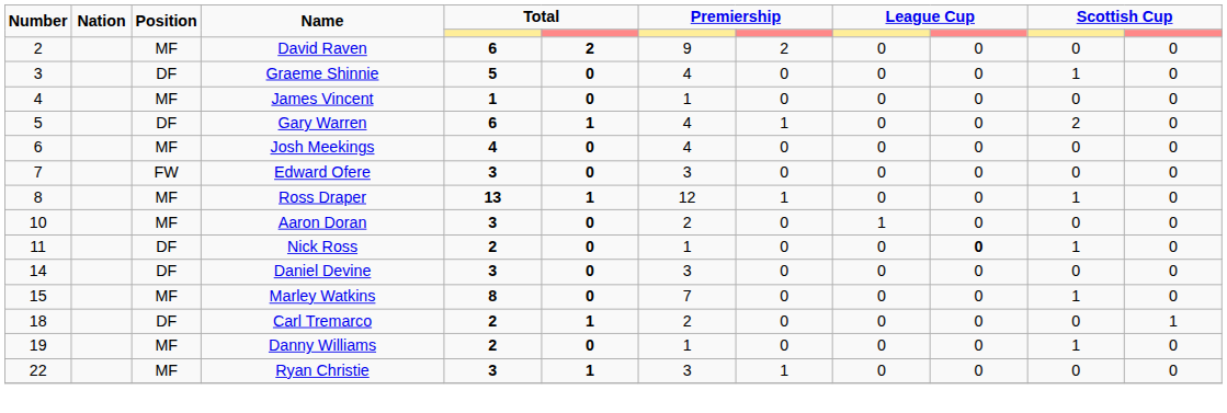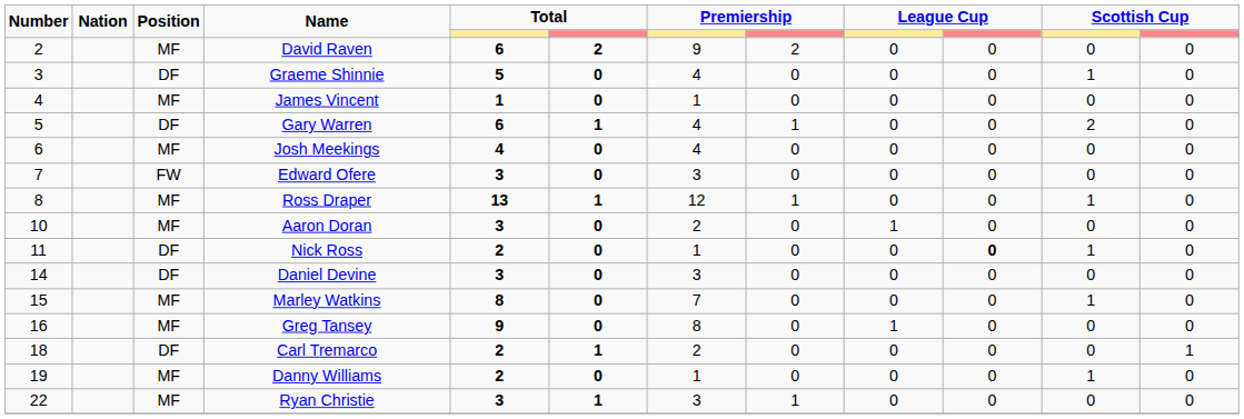 <table class="wikitable" style="text-align:center;">
 <tr style="text-align:center;">
 <td rowspan="2"  style="width:5%; "><strong>Number</strong></td>
 <td rowspan="2"  style="width:5%; "><strong>Nation</strong></td>
 <td rowspan="2"  style="width:5%; "><strong>Position</strong></td>
 <td rowspan="2"  style="width:20%; "><strong>Name</strong></td>
 <td colspan="2"><strong>Total</strong></td>
 <td colspan="2"><strong><a href='#'>Premiership</a></strong></td>
 <td colspan="2"><strong><a href='#'>League Cup</a></strong></td>
 <td colspan="2"><strong><a href='#'>Scottish Cup</a></strong></td>
 </tr>
 <tr>
 <th style="width:60px; background:#fe9;"></th>
 <th style="width:60px; background:#ff8888;"></th>
 <th style="width:60px; background:#fe9;"></th>
 <th style="width:60px; background:#ff8888;"></th>
 <th style="width:60px; background:#fe9;"></th>
 <th style="width:60px; background:#ff8888;"></th>
 <th style="width:60px; background:#fe9;"></th>
 <th style="width:60px; background:#ff8888;"></th>
 </tr>
 <tr>
 <td>2</td>
 <td></td>
 <td>MF</td>
 <td><a href='#'>David Raven</a></td>
 <td><strong>6</strong></td>
 <td><strong>2</strong></td>
 <td>9</td>
 <td>2</td>
 <td>0</td>
 <td>0</td>
 <td>0</td>
 <td>0</td>
 </tr>
 <tr>
 <td>3</td>
 <td></td>
 <td>DF</td>
 <td><a href='#'>Graeme Shinnie</a></td>
 <td><strong>5</strong></td>
 <td><strong>0</strong></td>
 <td>4</td>
 <td>0</td>
 <td>0</td>
 <td>0</td>
 <td>1</td>
 <td>0</td>
 </tr>
 <tr>
 <td>4</td>
 <td></td>
 <td>MF</td>
 <td><a href='#'>James Vincent</a></td>
 <td><strong>1</strong></td>
 <td><strong>0</strong></td>
 <td>1</td>
 <td>0</td>
 <td>0</td>
 <td>0</td>
 <td>0</td>
 <td>0</td>
 </tr>
 <tr>
 <td>5</td>
 <td></td>
 <td>DF</td>
 <td><a href='#'>Gary Warren</a></td>
 <td><strong>6</strong></td>
 <td><strong>1</strong></td>
 <td>4</td>
 <td>1</td>
 <td>0</td>
 <td>0</td>
 <td>2</td>
 <td>0</td>
 </tr>
 <tr>
 <td>6</td>
 <td></td>
 <td>MF</td>
 <td><a href='#'>Josh Meekings</a></td>
 <td><strong>4</strong></td>
 <td><strong>0</strong></td>
 <td>4</td>
 <td>0</td>
 <td>0</td>
 <td>0</td>
 <td>0</td>
 <td>0</td>
 </tr>
 <tr>
 <td>7</td>
 <td></td>
 <td>FW</td>
 <td><a href='#'>Edward Ofere</a></td>
 <td><strong>3</strong></td>
 <td><strong>0</strong></td>
 <td>3</td>
 <td>0</td>
 <td>0</td>
 <td>0</td>
 <td>0</td>
 <td>0</td>
 </tr>
 <tr>
 <td>8</td>
 <td></td>
 <td>MF</td>
 <td><a href='#'>Ross Draper</a></td>
 <td><strong>13</strong></td>
 <td><strong>1</strong></td>
 <td>12</td>
 <td>1</td>
 <td>0</td>
 <td>0</td>
 <td>1</td>
 <td>0</td>
 </tr>
 <tr>
 <td>10</td>
 <td></td>
 <td>MF</td>
 <td><a href='#'>Aaron Doran</a></td>
 <td><strong>3</strong></td>
 <td><strong>0</strong></td>
 <td>2</td>
 <td>0</td>
 <td>1</td>
 <td>0</td>
 <td>0</td>
 <td>0</td>
 </tr>
 <tr>
 <td>11</td>
 <td></td>
 <td>DF</td>
 <td><a href='#'>Nick Ross</a></td>
 <td><strong>2</strong></td>
 <td><strong>0</strong></td>
 <td>1</td>
 <td>0</td>
 <td>0</td>
 <td><strong>0</strong></td>
 <td>1</td>
 <td>0</td>
 </tr>
 <tr>
 <td>14</td>
 <td></td>
 <td>DF</td>
 <td><a href='#'>Daniel Devine</a></td>
 <td><strong>3</strong></td>
 <td><strong>0</strong></td>
 <td>3</td>
 <td>0</td>
 <td>0</td>
 <td>0</td>
 <td>0</td>
 <td>0</td>
 </tr>
 <tr>
 <td>15</td>
 <td></td>
 <td>MF</td>
 <td><a href='#'>Marley Watkins</a></td>
 <td><strong>8</strong></td>
 <td><strong>0</strong></td>
 <td>7</td>
 <td>0</td>
 <td>0</td>
 <td>0</td>
 <td>1</td>
 <td>0</td>
 </tr>
 <tr>
+<td>16</td>
+<td></td>
+<td>MF</td>
+<td><a href='#'>Greg Tansey</a></td>
+<td><strong>9</strong></td>
+<td><strong>0</strong></td>
+<td>8</td>
+<td>0</td>
+<td>1</td>
+<td>0</td>
+<td>0</td>
+<td>0</td>
+</tr>
+<tr>
 <td>18</td>
 <td></td>
 <td>DF</td>
 <td><a href='#'>Carl Tremarco</a></td>
 <td><strong>2</strong></td>
 <td><strong>1</strong></td>
 <td>2</td>
 <td>0</td>
 <td>0</td>
 <td>0</td>
 <td>0</td>
 <td>1</td>
 </tr>
 <tr>
 <td>19</td>
 <td></td>
 <td>MF</td>
 <td><a href='#'>Danny Williams</a></td>
 <td><strong>2</strong></td>
 <td><strong>0</strong></td>
 <td>1</td>
 <td>0</td>
 <td>0</td>
 <td>0</td>
 <td>1</td>
 <td>0</td>
 </tr>
 <tr>
 <td>22</td>
 <td></td>
 <td>MF</td>
 <td><a href='#'>Ryan Christie</a></td>
 <td><strong>3</strong></td>
 <td><strong>1</strong></td>
 <td>3</td>
 <td>1</td>
 <td>0</td>
 <td>0</td>
 <td>0</td>
 <td>0</td>
 </tr>
 <tr>
 </tr>
 </table>
